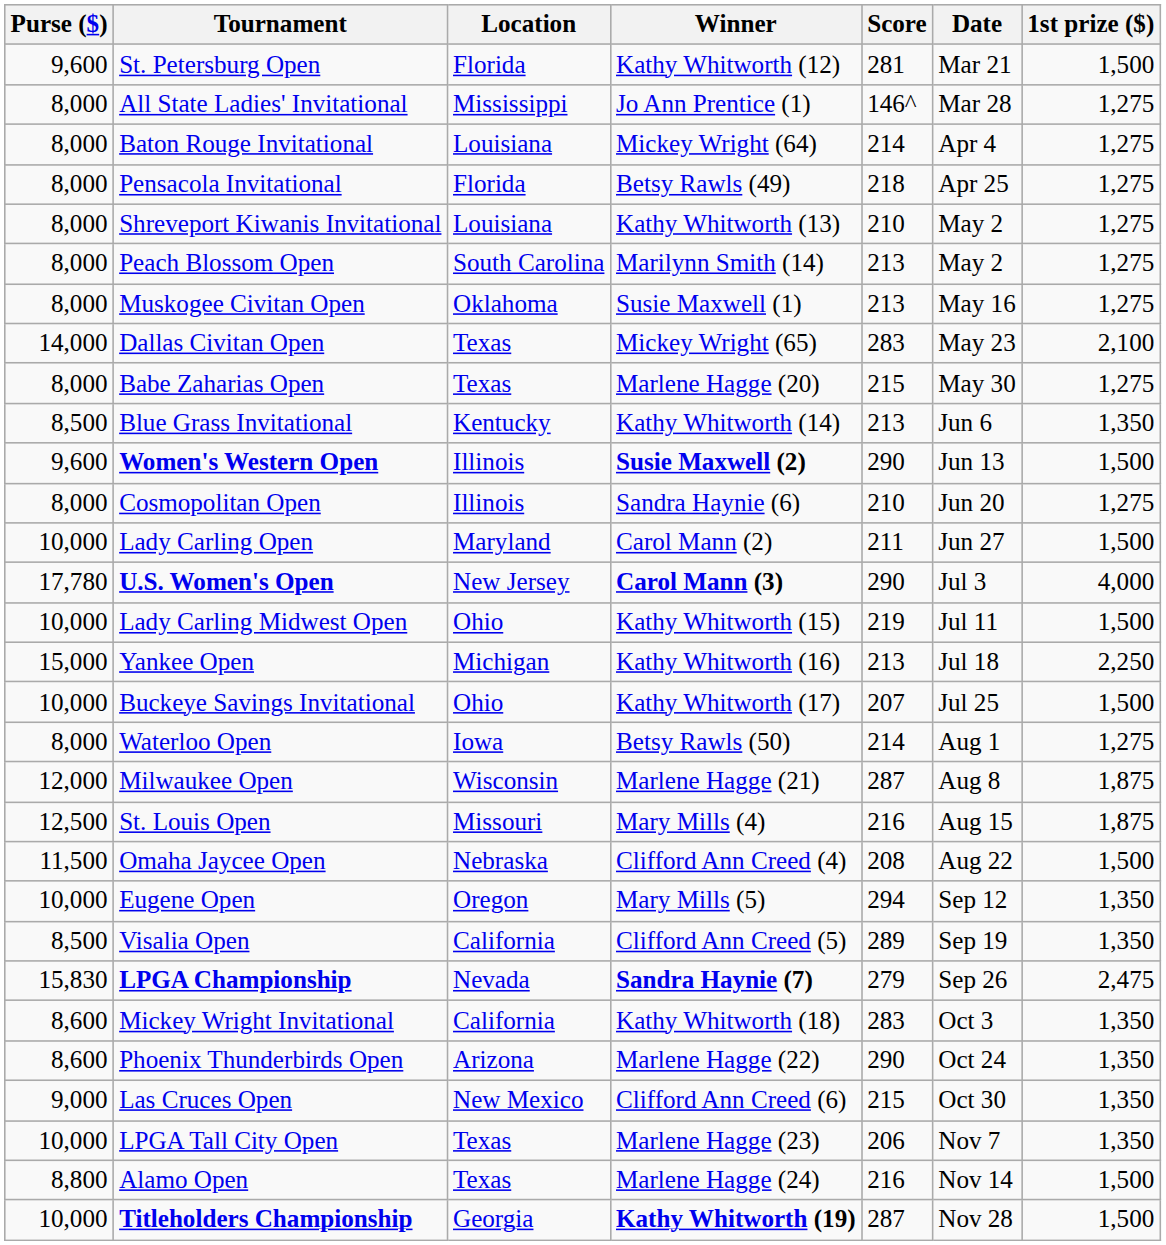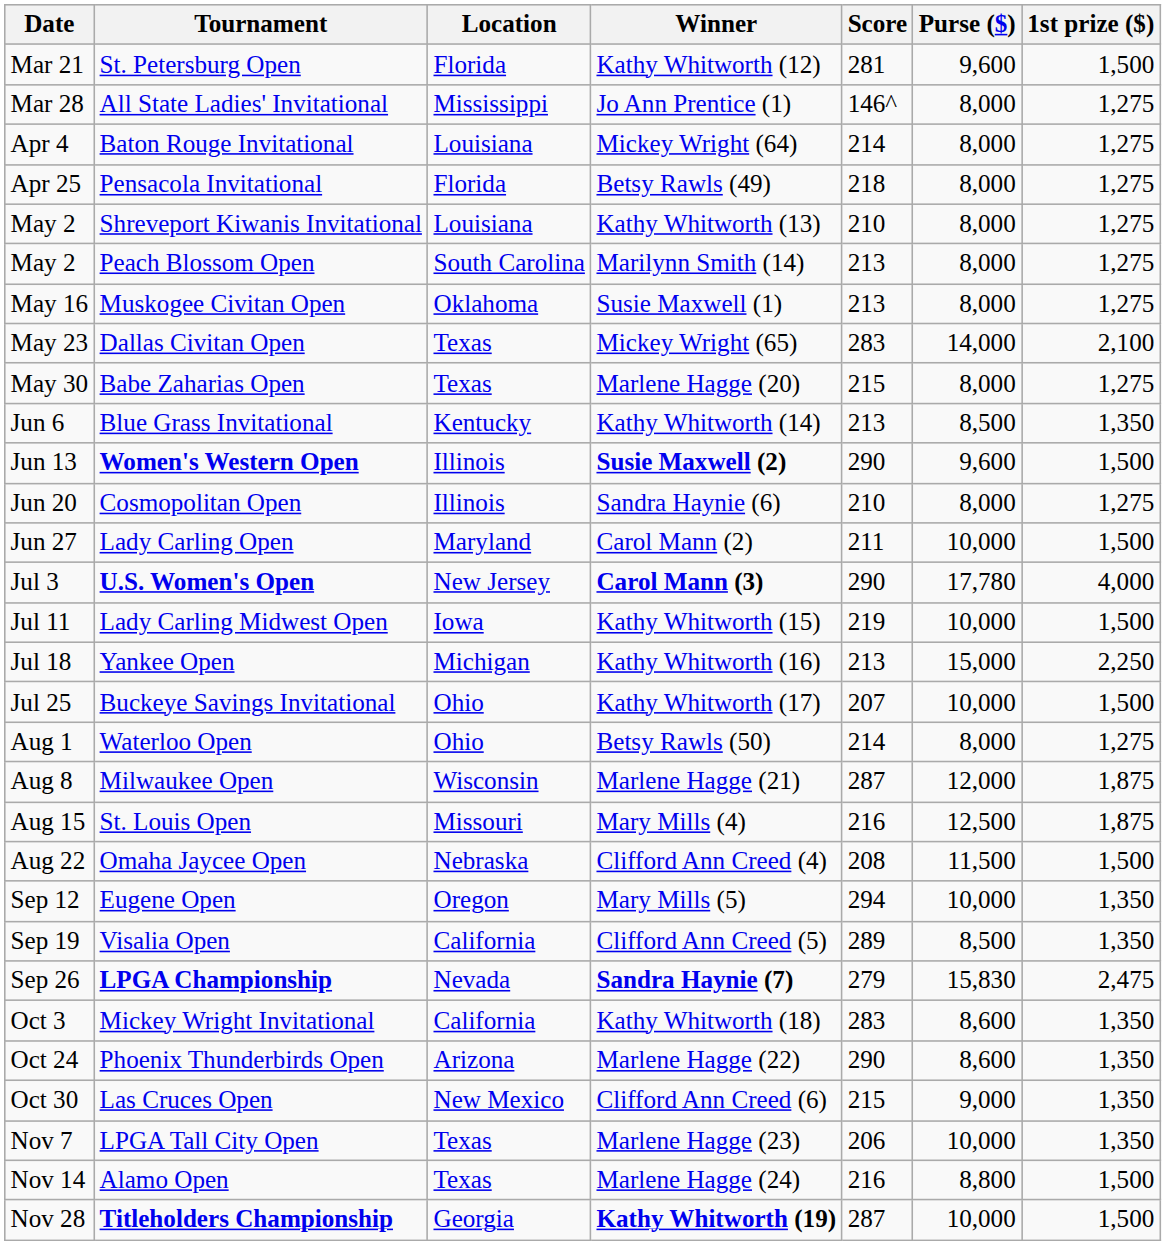 <table class="wikitable sortable">
 <tr>
-<th>Purse (<a href='#'>$</a>)</th>
+<th>Date</th>
 <th>Tournament</th>
 <th>Location</th>
 <th>Winner</th>
 <th>Score</th>
-<th>Date</th>
+<th>Purse (<a href='#'>$</a>)</th>
 <th>1st prize ($)</th>
 </tr>
 <tr>
-<td align=right>9,600</td>
+<td>Mar 21</td>
 <td><a href='#'>St. Petersburg Open</a></td>
 <td><a href='#'>Florida</a></td>
 <td> <a href='#'>Kathy Whitworth</a> (12)</td>
 <td>281</td>
-<td>Mar 21</td>
+<td align=right>9,600</td>
 <td align=right>1,500</td>
 </tr>
 <tr>
-<td align=right>8,000</td>
+<td>Mar 28</td>
 <td><a href='#'>All State Ladies' Invitational</a></td>
 <td><a href='#'>Mississippi</a></td>
 <td> <a href='#'>Jo Ann Prentice</a> (1)</td>
 <td>146^</td>
-<td>Mar 28</td>
+<td align=right>8,000</td>
 <td align=right>1,275</td>
 </tr>
 <tr>
-<td align=right>8,000</td>
+<td>Apr 4</td>
 <td><a href='#'>Baton Rouge Invitational</a></td>
 <td><a href='#'>Louisiana</a></td>
 <td> <a href='#'>Mickey Wright</a> (64)</td>
 <td>214</td>
-<td>Apr 4</td>
+<td align=right>8,000</td>
 <td align=right>1,275</td>
 </tr>
 <tr>
-<td align=right>8,000</td>
+<td>Apr 25</td>
 <td><a href='#'>Pensacola Invitational</a></td>
 <td><a href='#'>Florida</a></td>
 <td> <a href='#'>Betsy Rawls</a> (49)</td>
 <td>218</td>
-<td>Apr 25</td>
+<td align=right>8,000</td>
 <td align=right>1,275</td>
 </tr>
 <tr>
-<td align=right>8,000</td>
+<td>May 2</td>
 <td><a href='#'>Shreveport Kiwanis Invitational</a></td>
 <td><a href='#'>Louisiana</a></td>
 <td> <a href='#'>Kathy Whitworth</a> (13)</td>
 <td>210</td>
-<td>May 2</td>
+<td align=right>8,000</td>
 <td align=right>1,275</td>
 </tr>
 <tr>
-<td align=right>8,000</td>
+<td>May 2</td>
 <td><a href='#'>Peach Blossom Open</a></td>
 <td><a href='#'>South Carolina</a></td>
 <td> <a href='#'>Marilynn Smith</a> (14)</td>
 <td>213</td>
-<td>May 2</td>
+<td align=right>8,000</td>
 <td align=right>1,275</td>
 </tr>
 <tr>
-<td align=right>8,000</td>
+<td>May 16</td>
 <td><a href='#'>Muskogee Civitan Open</a></td>
 <td><a href='#'>Oklahoma</a></td>
 <td> <a href='#'>Susie Maxwell</a> (1)</td>
 <td>213</td>
-<td>May 16</td>
+<td align=right>8,000</td>
 <td align=right>1,275</td>
 </tr>
 <tr>
-<td align=right>14,000</td>
+<td>May 23</td>
 <td><a href='#'>Dallas Civitan Open</a></td>
 <td><a href='#'>Texas</a></td>
 <td> <a href='#'>Mickey Wright</a> (65)</td>
 <td>283</td>
-<td>May 23</td>
+<td align=right>14,000</td>
 <td align=right>2,100</td>
 </tr>
 <tr>
-<td align=right>8,000</td>
+<td>May 30</td>
 <td><a href='#'>Babe Zaharias Open</a></td>
 <td><a href='#'>Texas</a></td>
 <td> <a href='#'>Marlene Hagge</a> (20)</td>
 <td>215</td>
-<td>May 30</td>
+<td align=right>8,000</td>
 <td align=right>1,275</td>
 </tr>
 <tr>
-<td align=right>8,500</td>
+<td>Jun 6</td>
 <td><a href='#'>Blue Grass Invitational</a></td>
 <td><a href='#'>Kentucky</a></td>
 <td> <a href='#'>Kathy Whitworth</a> (14)</td>
 <td>213</td>
-<td>Jun 6</td>
+<td align=right>8,500</td>
 <td align=right>1,350</td>
 </tr>
 <tr>
-<td align=right>9,600</td>
+<td>Jun 13</td>
 <td><strong><a href='#'>Women's Western Open</a></strong></td>
 <td><a href='#'>Illinois</a></td>
 <td> <strong><a href='#'>Susie Maxwell</a> (2)</strong></td>
 <td>290</td>
-<td>Jun 13</td>
+<td align=right>9,600</td>
 <td align=right>1,500</td>
 </tr>
 <tr>
-<td align=right>8,000</td>
+<td>Jun 20</td>
 <td><a href='#'>Cosmopolitan Open</a></td>
 <td><a href='#'>Illinois</a></td>
 <td> <a href='#'>Sandra Haynie</a> (6)</td>
 <td>210</td>
-<td>Jun 20</td>
+<td align=right>8,000</td>
 <td align=right>1,275</td>
 </tr>
 <tr>
-<td align=right>10,000</td>
+<td>Jun 27</td>
 <td><a href='#'>Lady Carling Open</a></td>
 <td><a href='#'>Maryland</a></td>
 <td> <a href='#'>Carol Mann</a> (2)</td>
 <td>211</td>
-<td>Jun 27</td>
+<td align=right>10,000</td>
 <td align=right>1,500</td>
 </tr>
 <tr>
-<td align=right>17,780</td>
+<td>Jul 3</td>
 <td><strong><a href='#'>U.S. Women's Open</a></strong></td>
 <td><a href='#'>New Jersey</a></td>
 <td> <strong><a href='#'>Carol Mann</a> (3)</strong></td>
 <td>290</td>
-<td>Jul 3</td>
+<td align=right>17,780</td>
 <td align=right>4,000</td>
 </tr>
 <tr>
-<td align=right>10,000</td>
+<td>Jul 11</td>
 <td><a href='#'>Lady Carling Midwest Open</a></td>
-<td><a href='#'>Ohio</a></td>
+<td><a href='#'>Iowa</a></td>
 <td> <a href='#'>Kathy Whitworth</a> (15)</td>
 <td>219</td>
-<td>Jul 11</td>
+<td align=right>10,000</td>
 <td align=right>1,500</td>
 </tr>
 <tr>
-<td align=right>15,000</td>
+<td>Jul 18</td>
 <td><a href='#'>Yankee Open</a></td>
 <td><a href='#'>Michigan</a></td>
 <td> <a href='#'>Kathy Whitworth</a> (16)</td>
 <td>213</td>
-<td>Jul 18</td>
+<td align=right>15,000</td>
 <td align=right>2,250</td>
 </tr>
 <tr>
-<td align=right>10,000</td>
+<td>Jul 25</td>
 <td><a href='#'>Buckeye Savings Invitational</a></td>
 <td><a href='#'>Ohio</a></td>
 <td> <a href='#'>Kathy Whitworth</a> (17)</td>
 <td>207</td>
-<td>Jul 25</td>
+<td align=right>10,000</td>
 <td align=right>1,500</td>
 </tr>
 <tr>
-<td align=right>8,000</td>
+<td>Aug 1</td>
 <td><a href='#'>Waterloo Open</a></td>
-<td><a href='#'>Iowa</a></td>
+<td><a href='#'>Ohio</a></td>
 <td> <a href='#'>Betsy Rawls</a> (50)</td>
 <td>214</td>
-<td>Aug 1</td>
+<td align=right>8,000</td>
 <td align=right>1,275</td>
 </tr>
 <tr>
-<td align=right>12,000</td>
+<td>Aug 8</td>
 <td><a href='#'>Milwaukee Open</a></td>
 <td><a href='#'>Wisconsin</a></td>
 <td> <a href='#'>Marlene Hagge</a> (21)</td>
 <td>287</td>
-<td>Aug 8</td>
+<td align=right>12,000</td>
 <td align=right>1,875</td>
 </tr>
 <tr>
-<td align=right>12,500</td>
+<td>Aug 15</td>
 <td><a href='#'>St. Louis Open</a></td>
 <td><a href='#'>Missouri</a></td>
 <td> <a href='#'>Mary Mills</a> (4)</td>
 <td>216</td>
-<td>Aug 15</td>
+<td align=right>12,500</td>
 <td align=right>1,875</td>
 </tr>
 <tr>
-<td align=right>11,500</td>
+<td>Aug 22</td>
 <td><a href='#'>Omaha Jaycee Open</a></td>
 <td><a href='#'>Nebraska</a></td>
 <td> <a href='#'>Clifford Ann Creed</a> (4)</td>
 <td>208</td>
-<td>Aug 22</td>
+<td align=right>11,500</td>
 <td align=right>1,500</td>
 </tr>
 <tr>
-<td align=right>10,000</td>
+<td>Sep 12</td>
 <td><a href='#'>Eugene Open</a></td>
 <td><a href='#'>Oregon</a></td>
 <td> <a href='#'>Mary Mills</a> (5)</td>
 <td>294</td>
-<td>Sep 12</td>
+<td align=right>10,000</td>
 <td align=right>1,350</td>
 </tr>
 <tr>
-<td align=right>8,500</td>
+<td>Sep 19</td>
 <td><a href='#'>Visalia Open</a></td>
 <td><a href='#'>California</a></td>
 <td> <a href='#'>Clifford Ann Creed</a> (5)</td>
 <td>289</td>
-<td>Sep 19</td>
+<td align=right>8,500</td>
 <td align=right>1,350</td>
 </tr>
 <tr>
-<td align=right>15,830</td>
+<td>Sep 26</td>
 <td><strong><a href='#'>LPGA Championship</a></strong></td>
 <td><a href='#'>Nevada</a></td>
 <td> <strong><a href='#'>Sandra Haynie</a> (7)</strong></td>
 <td>279</td>
-<td>Sep 26</td>
+<td align=right>15,830</td>
 <td align=right>2,475</td>
 </tr>
 <tr>
-<td align=right>8,600</td>
+<td>Oct 3</td>
 <td><a href='#'>Mickey Wright Invitational</a></td>
 <td><a href='#'>California</a></td>
 <td> <a href='#'>Kathy Whitworth</a> (18)</td>
 <td>283</td>
-<td>Oct 3</td>
+<td align=right>8,600</td>
 <td align=right>1,350</td>
 </tr>
 <tr>
-<td align=right>8,600</td>
+<td>Oct 24</td>
 <td><a href='#'>Phoenix Thunderbirds Open</a></td>
 <td><a href='#'>Arizona</a></td>
 <td> <a href='#'>Marlene Hagge</a> (22)</td>
 <td>290</td>
-<td>Oct 24</td>
+<td align=right>8,600</td>
 <td align=right>1,350</td>
 </tr>
 <tr>
-<td align=right>9,000</td>
+<td>Oct 30</td>
 <td><a href='#'>Las Cruces Open</a></td>
 <td><a href='#'>New Mexico</a></td>
 <td> <a href='#'>Clifford Ann Creed</a> (6)</td>
 <td>215</td>
-<td>Oct 30</td>
+<td align=right>9,000</td>
 <td align=right>1,350</td>
 </tr>
 <tr>
-<td align=right>10,000</td>
+<td>Nov 7</td>
 <td><a href='#'>LPGA Tall City Open</a></td>
 <td><a href='#'>Texas</a></td>
 <td> <a href='#'>Marlene Hagge</a> (23)</td>
 <td>206</td>
-<td>Nov 7</td>
+<td align=right>10,000</td>
 <td align=right>1,350</td>
 </tr>
 <tr>
-<td align=right>8,800</td>
+<td>Nov 14</td>
 <td><a href='#'>Alamo Open</a></td>
 <td><a href='#'>Texas</a></td>
 <td> <a href='#'>Marlene Hagge</a> (24)</td>
 <td>216</td>
-<td>Nov 14</td>
+<td align=right>8,800</td>
 <td align=right>1,500</td>
 </tr>
 <tr>
-<td align=right>10,000</td>
+<td>Nov 28</td>
 <td><strong><a href='#'>Titleholders Championship</a></strong></td>
 <td><a href='#'>Georgia</a></td>
 <td> <strong><a href='#'>Kathy Whitworth</a> (19)</strong></td>
 <td>287</td>
-<td>Nov 28</td>
+<td align=right>10,000</td>
 <td align=right>1,500</td>
 </tr>
 </table>
